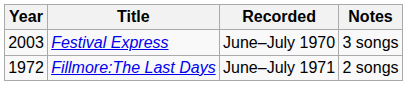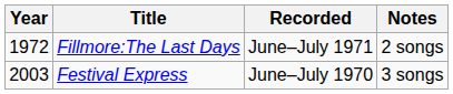 <table class="wikitable">
 <tr>
 <th scope="col">Year</th>
 <th scope="col">Title</th>
 <th scope="col">Recorded</th>
 <th scope="col">Notes</th>
 </tr>
 <tr>
+<td>1972</td>
+<td><em><a href='#'>Fillmore:The Last Days</a></em></td>
+<td>June–July 1971</td>
+<td>2 songs</td>
+</tr>
+<tr>
 <td>2003</td>
 <td><em><a href='#'>Festival Express</a></em></td>
 <td>June–July 1970</td>
 <td>3 songs</td>
 </tr>
-<tr>
-<td>1972</td>
-<td><em><a href='#'>Fillmore:The Last Days</a></em></td>
-<td>June–July 1971</td>
-<td>2 songs</td>
-</tr>
 </table>
